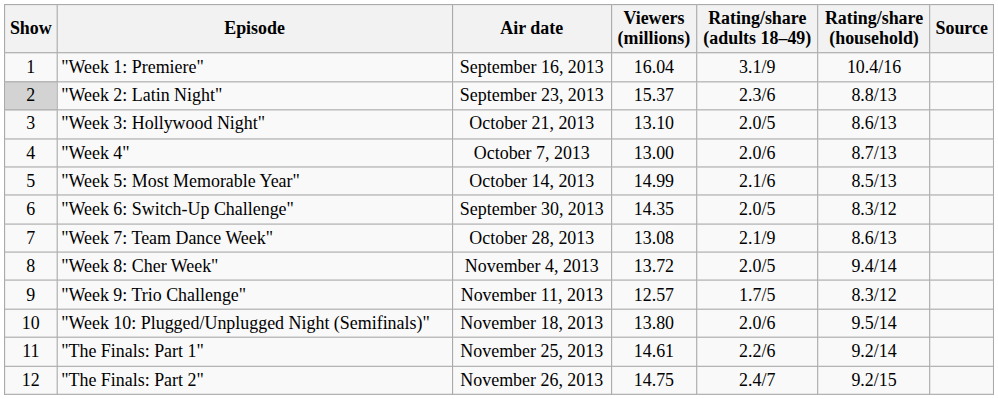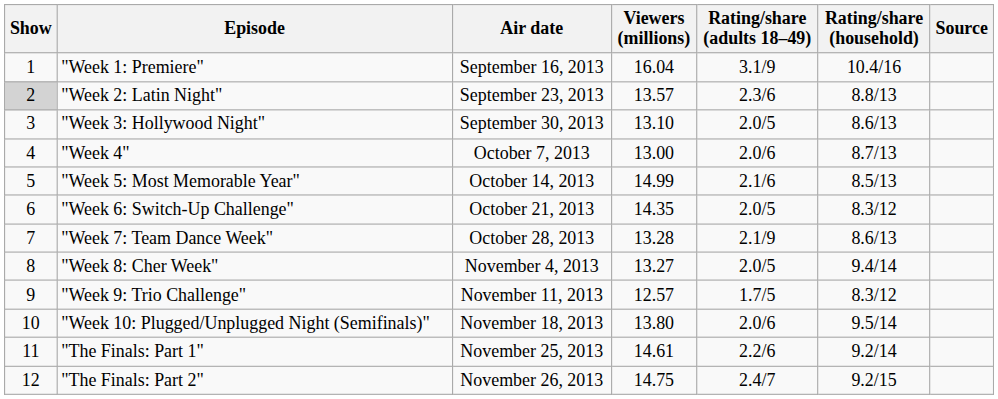 <table class="wikitable" style="margin:0; width:100%;">
 <tr>
 <th>Show</th>
 <th>Episode</th>
 <th>Air date</th>
 <th>Viewers<br>(millions)</th>
 <th>Rating/share<br>(adults 18–49)</th>
 <th>Rating/share<br>(household)</th>
 <th>Source</th>
 </tr>
 <tr>
 <td style="text-align:center;">1</td>
 <td>"Week 1: Premiere"</td>
 <td style="text-align:center;">September 16, 2013</td>
 <td style="text-align:center;">16.04</td>
 <td style="text-align:center;">3.1/9</td>
 <td style="text-align:center;">10.4/16</td>
 <td style="text-align:center;"></td>
 </tr>
 <tr>
 <td style="background: lightgrey; text-align:center;">2</td>
 <td>"Week 2: Latin Night"</td>
 <td style="text-align:center;">September 23, 2013</td>
-<td style="text-align:center;">15.37</td>
+<td style="text-align:center;">13.57</td>
 <td style="text-align:center;">2.3/6</td>
 <td style="text-align:center;">8.8/13</td>
 <td style="text-align:center;"></td>
 </tr>
 <tr>
 <td style="text-align:center;">3</td>
 <td>"Week 3: Hollywood Night"</td>
-<td style="text-align:center;">October 21, 2013</td>
+<td style="text-align:center;">September 30, 2013</td>
 <td style="text-align:center;">13.10</td>
 <td style="text-align:center;">2.0/5</td>
 <td style="text-align:center;">8.6/13</td>
 <td style="text-align:center;"></td>
 </tr>
 <tr>
 <td style="text-align:center;">4</td>
 <td>"Week 4"</td>
 <td style="text-align:center;">October 7, 2013</td>
 <td style="text-align:center;">13.00</td>
 <td style="text-align:center;">2.0/6</td>
 <td style="text-align:center;">8.7/13</td>
 <td style="text-align:center;"></td>
 </tr>
 <tr>
 <td style="text-align:center;">5</td>
 <td>"Week 5: Most Memorable Year"</td>
 <td style="text-align:center;">October 14, 2013</td>
 <td style="text-align:center;">14.99</td>
 <td style="text-align:center;">2.1/6</td>
 <td style="text-align:center;">8.5/13</td>
 <td style="text-align:center;"></td>
 </tr>
 <tr>
 <td style="text-align:center;">6</td>
 <td>"Week 6: Switch-Up Challenge"</td>
-<td style="text-align:center;">September 30, 2013</td>
+<td style="text-align:center;">October 21, 2013</td>
 <td style="text-align:center;">14.35</td>
 <td style="text-align:center;">2.0/5</td>
 <td style="text-align:center;">8.3/12</td>
 <td style="text-align:center;"></td>
 </tr>
 <tr>
 <td style="text-align:center;">7</td>
 <td>"Week 7: Team Dance Week"</td>
 <td style="text-align:center;">October 28, 2013</td>
-<td style="text-align:center;">13.08</td>
+<td style="text-align:center;">13.28</td>
 <td style="text-align:center;">2.1/9</td>
 <td style="text-align:center;">8.6/13</td>
 <td style="text-align:center;"></td>
 </tr>
 <tr>
 <td style="text-align:center;">8</td>
 <td>"Week 8: Cher Week"</td>
 <td style="text-align:center;">November 4, 2013</td>
-<td style="text-align:center;">13.72</td>
+<td style="text-align:center;">13.27</td>
 <td style="text-align:center;">2.0/5</td>
 <td style="text-align:center;">9.4/14</td>
 <td style="text-align:center;"></td>
 </tr>
 <tr>
 <td style="text-align:center;">9</td>
 <td>"Week 9: Trio Challenge"</td>
 <td style="text-align:center;">November 11, 2013</td>
 <td style="text-align:center;">12.57</td>
 <td style="text-align:center;">1.7/5</td>
 <td style="text-align:center;">8.3/12</td>
 <td style="text-align:center;"></td>
 </tr>
 <tr>
 <td style="text-align:center;">10</td>
 <td>"Week 10: Plugged/Unplugged Night (Semifinals)"</td>
 <td style="text-align:center;">November 18, 2013</td>
 <td style="text-align:center;">13.80</td>
 <td style="text-align:center;">2.0/6</td>
 <td style="text-align:center;">9.5/14</td>
 <td style="text-align:center;"></td>
 </tr>
 <tr>
 <td style="text-align:center;">11</td>
 <td>"The Finals: Part 1"</td>
 <td style="text-align:center;">November 25, 2013</td>
 <td style="text-align:center;">14.61</td>
 <td style="text-align:center;">2.2/6</td>
 <td style="text-align:center;">9.2/14</td>
 <td style="text-align:center;"></td>
 </tr>
 <tr>
 <td style="text-align:center;">12</td>
 <td>"The Finals: Part 2"</td>
 <td style="text-align:center;">November 26, 2013</td>
 <td style="text-align:center;">14.75</td>
 <td style="text-align:center;">2.4/7</td>
 <td style="text-align:center;">9.2/15</td>
 <td style="text-align:center;"></td>
 </tr>
 </table>
